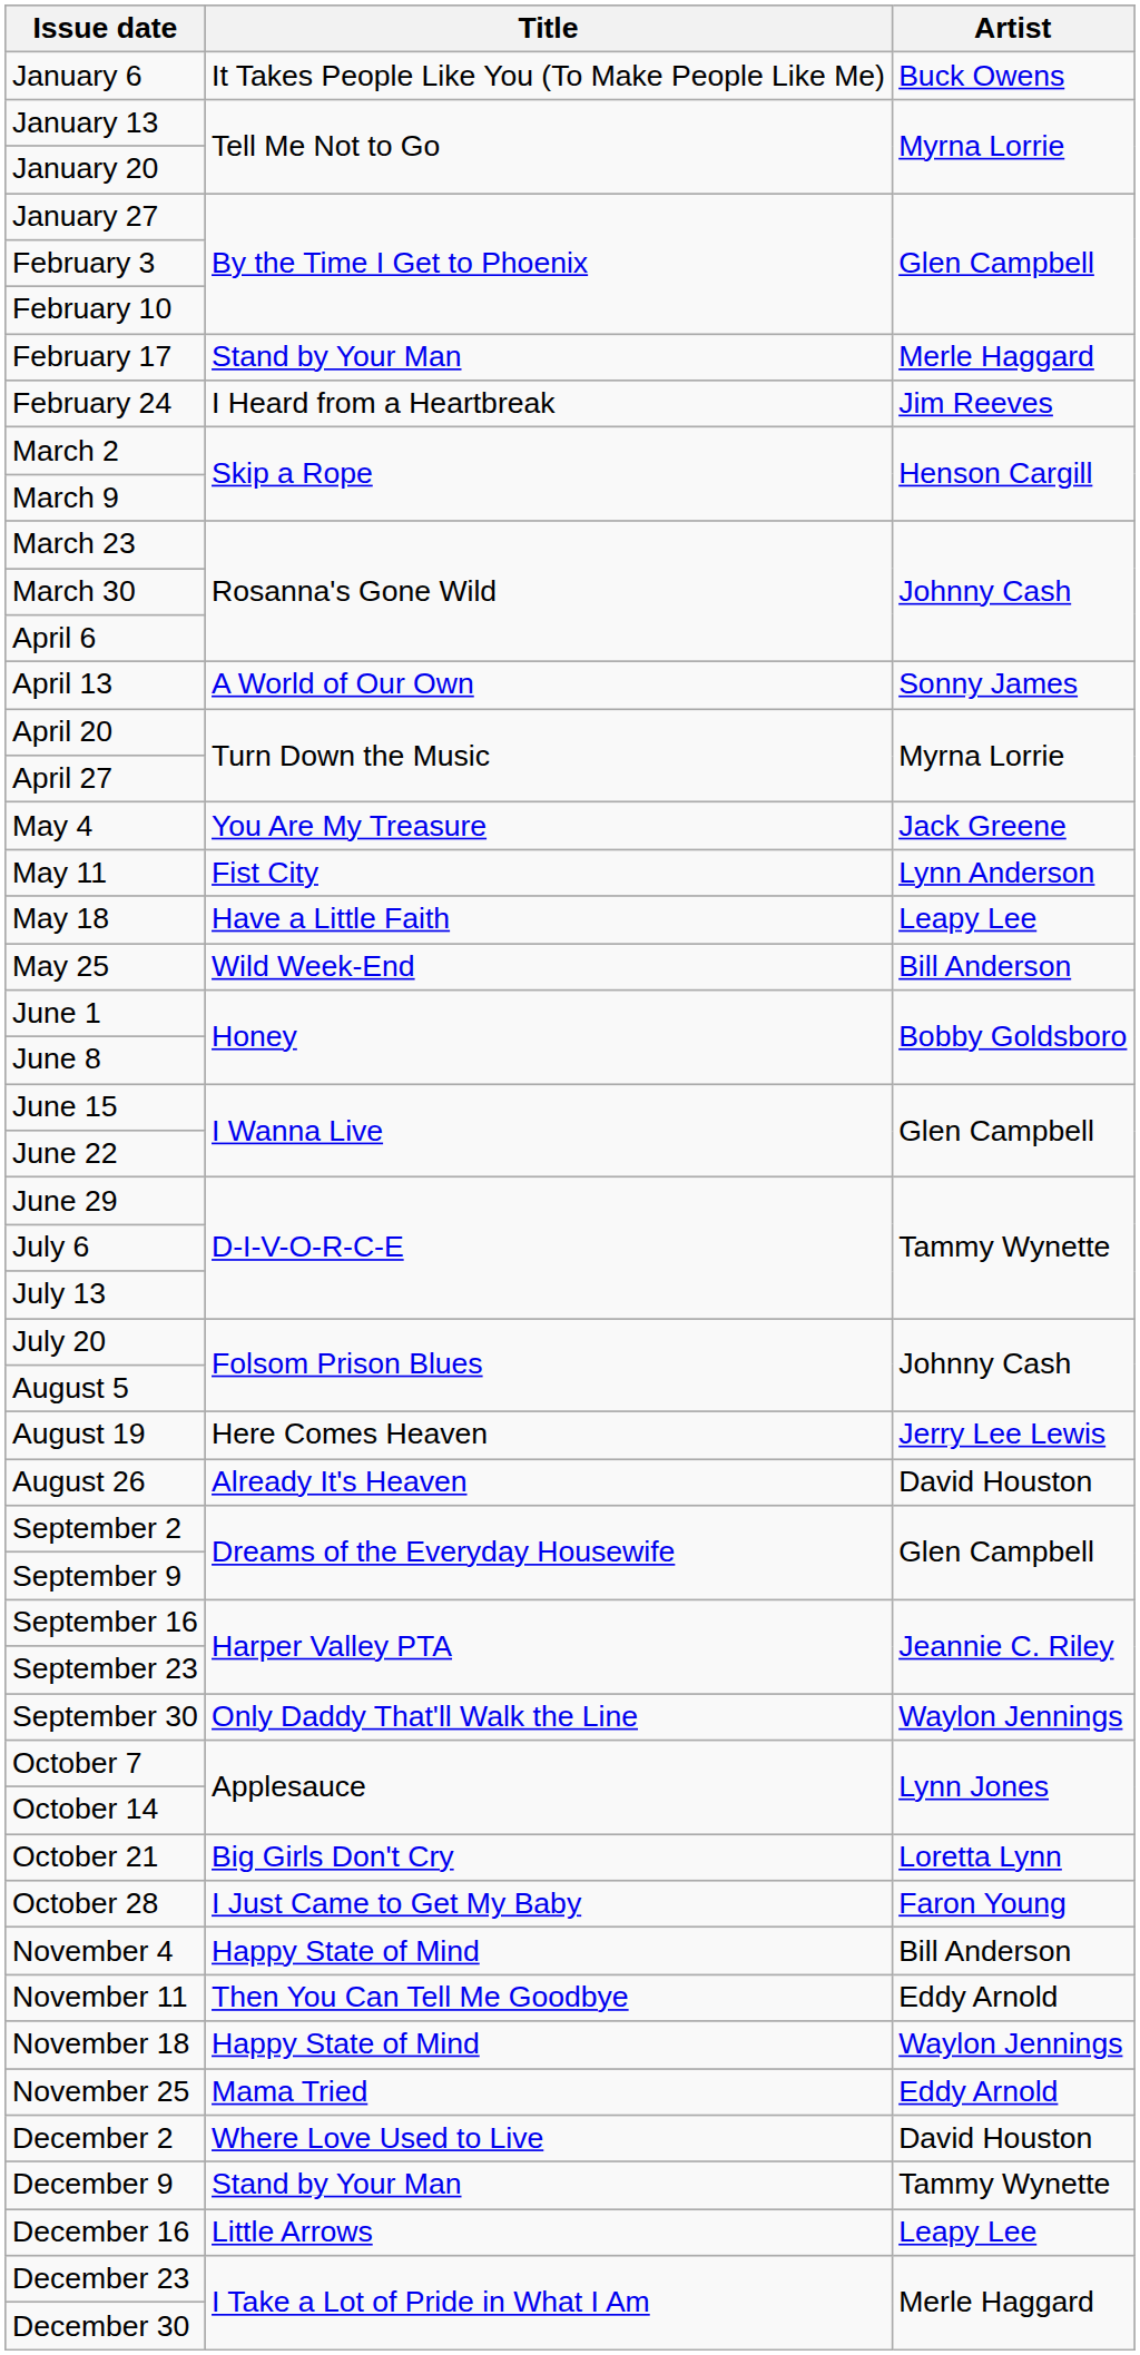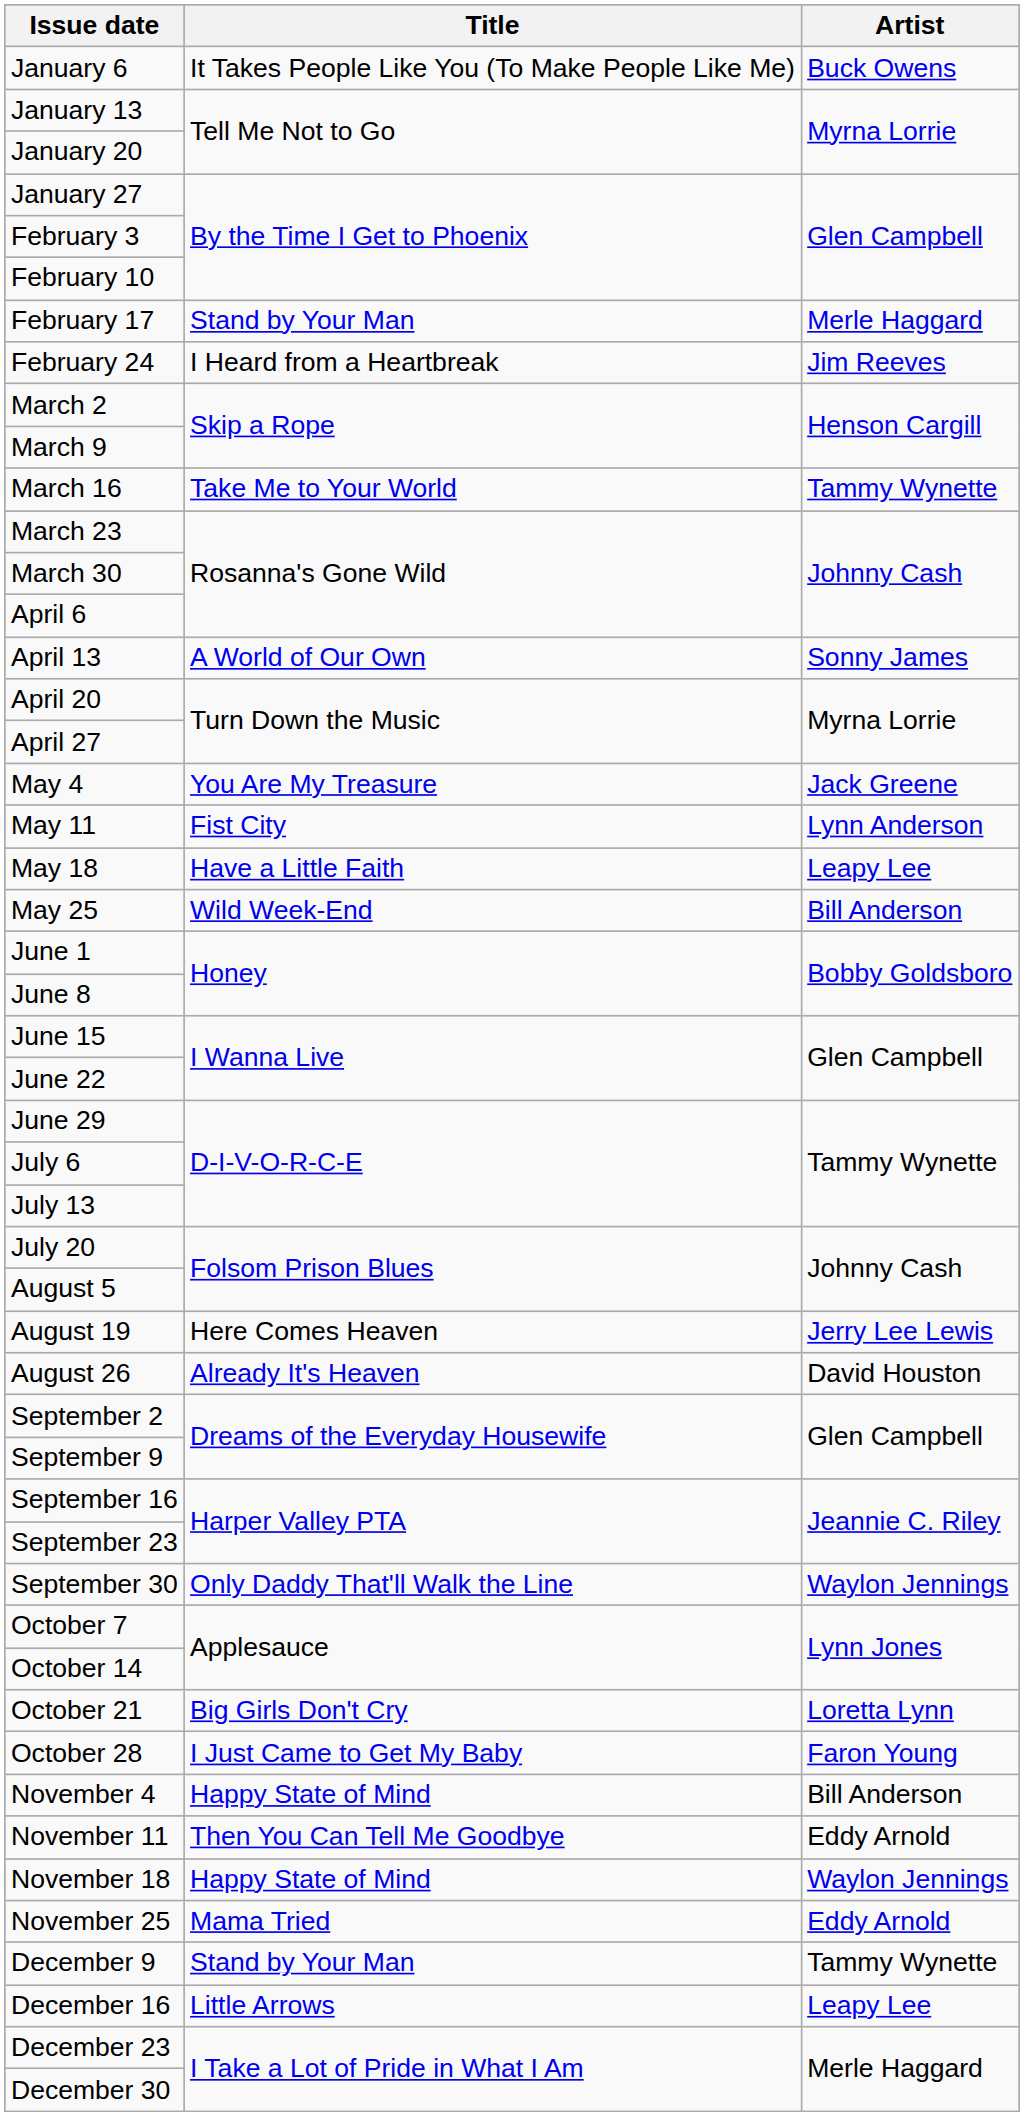 <table class="wikitable">
 <tr>
 <th>Issue date</th>
 <th>Title</th>
 <th>Artist</th>
 </tr>
 <tr>
 <td>January 6</td>
 <td>It Takes People Like You (To Make People Like Me)</td>
 <td><a href='#'>Buck Owens</a></td>
 </tr>
 <tr>
 <td>January 13</td>
 <td rowspan=2>Tell Me Not to Go</td>
 <td rowspan=2><a href='#'>Myrna Lorrie</a></td>
 </tr>
 <tr>
 <td>January 20</td>
 </tr>
 <tr>
 <td>January 27</td>
 <td rowspan=3><a href='#'>By the Time I Get to Phoenix</a></td>
 <td rowspan=3><a href='#'>Glen Campbell</a></td>
 </tr>
 <tr>
 <td>February 3</td>
 </tr>
 <tr>
 <td>February 10</td>
 </tr>
 <tr>
 <td>February 17</td>
 <td><a href='#'>Stand by Your Man</a></td>
 <td><a href='#'>Merle Haggard</a></td>
 </tr>
 <tr>
 <td>February 24</td>
 <td>I Heard from a Heartbreak</td>
 <td><a href='#'>Jim Reeves</a></td>
 </tr>
 <tr>
 <td>March 2</td>
 <td rowspan=2><a href='#'>Skip a Rope</a></td>
 <td rowspan=2><a href='#'>Henson Cargill</a></td>
 </tr>
 <tr>
 <td>March 9</td>
+</tr>
+<tr>
+<td>March 16</td>
+<td><a href='#'>Take Me to Your World</a></td>
+<td><a href='#'>Tammy Wynette</a></td>
 </tr>
 <tr>
 <td>March 23</td>
 <td rowspan=3>Rosanna's Gone Wild</td>
 <td rowspan=3><a href='#'>Johnny Cash</a></td>
 </tr>
 <tr>
 <td>March 30</td>
 </tr>
 <tr>
 <td>April 6</td>
 </tr>
 <tr>
 <td>April 13</td>
 <td><a href='#'>A World of Our Own</a></td>
 <td><a href='#'>Sonny James</a></td>
 </tr>
 <tr>
 <td>April 20</td>
 <td rowspan=2>Turn Down the Music</td>
 <td rowspan=2>Myrna Lorrie</td>
 </tr>
 <tr>
 <td>April 27</td>
 </tr>
 <tr>
 <td>May 4</td>
 <td><a href='#'>You Are My Treasure</a></td>
 <td><a href='#'>Jack Greene</a></td>
 </tr>
 <tr>
 <td>May 11</td>
 <td><a href='#'>Fist City</a></td>
 <td><a href='#'>Lynn Anderson</a></td>
 </tr>
 <tr>
 <td>May 18</td>
 <td><a href='#'>Have a Little Faith</a></td>
 <td><a href='#'>Leapy Lee</a></td>
 </tr>
 <tr>
 <td>May 25</td>
 <td><a href='#'>Wild Week-End</a></td>
 <td><a href='#'>Bill Anderson</a></td>
 </tr>
 <tr>
 <td>June 1</td>
 <td rowspan=2><a href='#'>Honey</a></td>
 <td rowspan=2><a href='#'>Bobby Goldsboro</a></td>
 </tr>
 <tr>
 <td>June 8</td>
 </tr>
 <tr>
 <td>June 15</td>
 <td rowspan=2><a href='#'>I Wanna Live</a></td>
 <td rowspan=2>Glen Campbell</td>
 </tr>
 <tr>
 <td>June 22</td>
 </tr>
 <tr>
 <td>June 29</td>
 <td rowspan=3><a href='#'>D-I-V-O-R-C-E</a></td>
 <td rowspan=3>Tammy Wynette</td>
 </tr>
 <tr>
 <td>July 6</td>
 </tr>
 <tr>
 <td>July 13</td>
 </tr>
 <tr>
 <td>July 20</td>
 <td rowspan=2><a href='#'>Folsom Prison Blues</a></td>
 <td rowspan=2>Johnny Cash</td>
 </tr>
 <tr>
 <td>August 5</td>
 </tr>
 <tr>
 <td>August 19</td>
 <td>Here Comes Heaven</td>
 <td><a href='#'>Jerry Lee Lewis</a></td>
 </tr>
 <tr>
 <td>August 26</td>
 <td><a href='#'>Already It's Heaven</a></td>
 <td>David Houston</td>
 </tr>
 <tr>
 <td>September 2</td>
 <td rowspan=2><a href='#'>Dreams of the Everyday Housewife</a></td>
 <td rowspan=2>Glen Campbell</td>
 </tr>
 <tr>
 <td>September 9</td>
 </tr>
 <tr>
 <td>September 16</td>
 <td rowspan=2><a href='#'>Harper Valley PTA</a></td>
 <td rowspan=2><a href='#'>Jeannie C. Riley</a></td>
 </tr>
 <tr>
 <td>September 23</td>
 </tr>
 <tr>
 <td>September 30</td>
 <td><a href='#'>Only Daddy That'll Walk the Line</a></td>
 <td><a href='#'>Waylon Jennings</a></td>
 </tr>
 <tr>
 <td>October 7</td>
 <td rowspan=2>Applesauce</td>
 <td rowspan=2><a href='#'>Lynn Jones</a></td>
 </tr>
 <tr>
 <td>October 14</td>
 </tr>
 <tr>
 <td>October 21</td>
 <td><a href='#'>Big Girls Don't Cry</a></td>
 <td><a href='#'>Loretta Lynn</a></td>
 </tr>
 <tr>
 <td>October 28</td>
 <td><a href='#'>I Just Came to Get My Baby</a></td>
 <td><a href='#'>Faron Young</a></td>
 </tr>
 <tr>
 <td>November 4</td>
 <td><a href='#'>Happy State of Mind</a></td>
 <td>Bill Anderson</td>
 </tr>
 <tr>
 <td>November 11</td>
 <td><a href='#'>Then You Can Tell Me Goodbye</a></td>
 <td>Eddy Arnold</td>
 </tr>
 <tr>
 <td>November 18</td>
 <td><a href='#'>Happy State of Mind</a></td>
 <td><a href='#'>Waylon Jennings</a></td>
 </tr>
 <tr>
 <td>November 25</td>
 <td><a href='#'>Mama Tried</a></td>
 <td><a href='#'>Eddy Arnold</a></td>
 </tr>
 <tr>
-<td>December 2</td>
-<td><a href='#'>Where Love Used to Live</a></td>
-<td>David Houston</td>
-</tr>
-<tr>
 <td>December 9</td>
 <td><a href='#'>Stand by Your Man</a></td>
 <td>Tammy Wynette</td>
 </tr>
 <tr>
 <td>December 16</td>
 <td><a href='#'>Little Arrows</a></td>
 <td><a href='#'>Leapy Lee</a></td>
 </tr>
 <tr>
 <td>December 23</td>
 <td rowspan=2><a href='#'>I Take a Lot of Pride in What I Am</a></td>
 <td rowspan=2>Merle Haggard</td>
 </tr>
 <tr>
 <td>December 30</td>
 </tr>
 </table>
